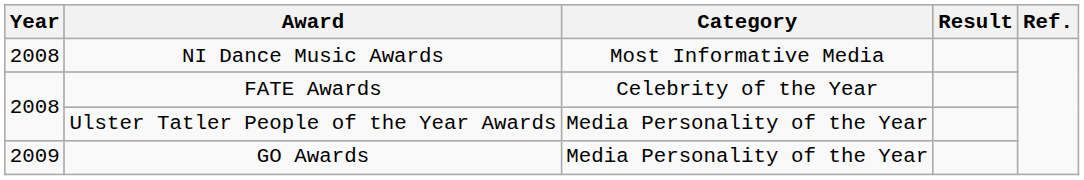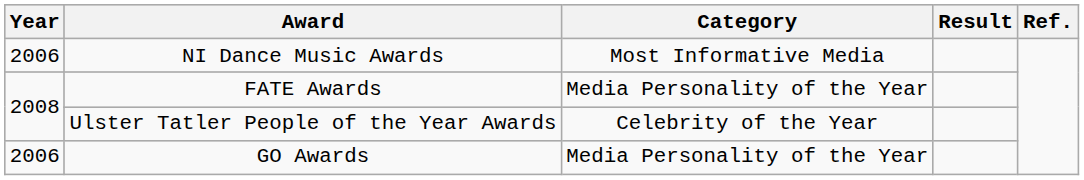 <table class="wikitable sortable" style="text-align:center" 100%">
 <tr>
 <th>Year</th>
 <th>Award</th>
 <th>Category</th>
 <th>Result</th>
 <th>Ref.</th>
 </tr>
 <tr>
-<td>2008</td>
+<td>2006</td>
 <td>NI Dance Music Awards</td>
 <td>Most Informative Media</td>
 <td></td>
 <td rowspan="4"></td>
 </tr>
 <tr |->
 <td rowspan=2>2008</td>
 <td>FATE Awards</td>
+<td>Media Personality of the Year</td>
+<td></td>
+</tr>
+<tr>
+<td>Ulster Tatler People of the Year Awards</td>
 <td>Celebrity of the Year</td>
 <td></td>
 </tr>
 <tr>
-<td>Ulster Tatler People of the Year Awards</td>
-<td>Media Personality of the Year</td>
-<td></td>
-</tr>
-<tr>
-<td>2009</td>
+<td>2006</td>
 <td>GO Awards</td>
 <td>Media Personality of the Year</td>
 <td></td>
 </tr>
 </table>
